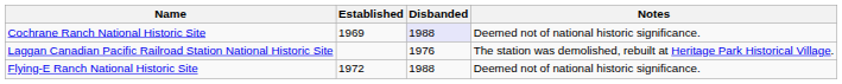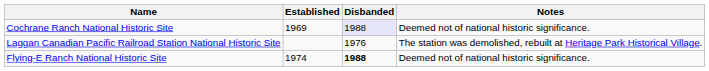 <table class="sortable wikitable">
 <tr>
 <th>Name</th>
 <th>Established</th>
 <th>Disbanded</th>
 <th>Notes</th>
 </tr>
 <tr>
 <td nowrap><a href='#'>Cochrane Ranch National Historic Site</a></td>
 <td>1969</td>
 <td style="background: lavender;">1988</td>
 <td>Deemed not of national historic significance.</td>
 </tr>
 <tr>
 <td><a href='#'>Laggan Canadian Pacific Railroad Station National Historic Site</a></td>
 <td></td>
 <td>1976</td>
 <td>The station was demolished, rebuilt at <a href='#'>Heritage Park Historical Village</a>.</td>
 </tr>
 <tr>
 <td><a href='#'>Flying-E Ranch National Historic Site</a></td>
-<td>1972</td>
-<td>1988</td>
+<td>1974</td>
+<td><strong>1988</strong></td>
 <td>Deemed not of national historic significance.</td>
 </tr>
 </table>
